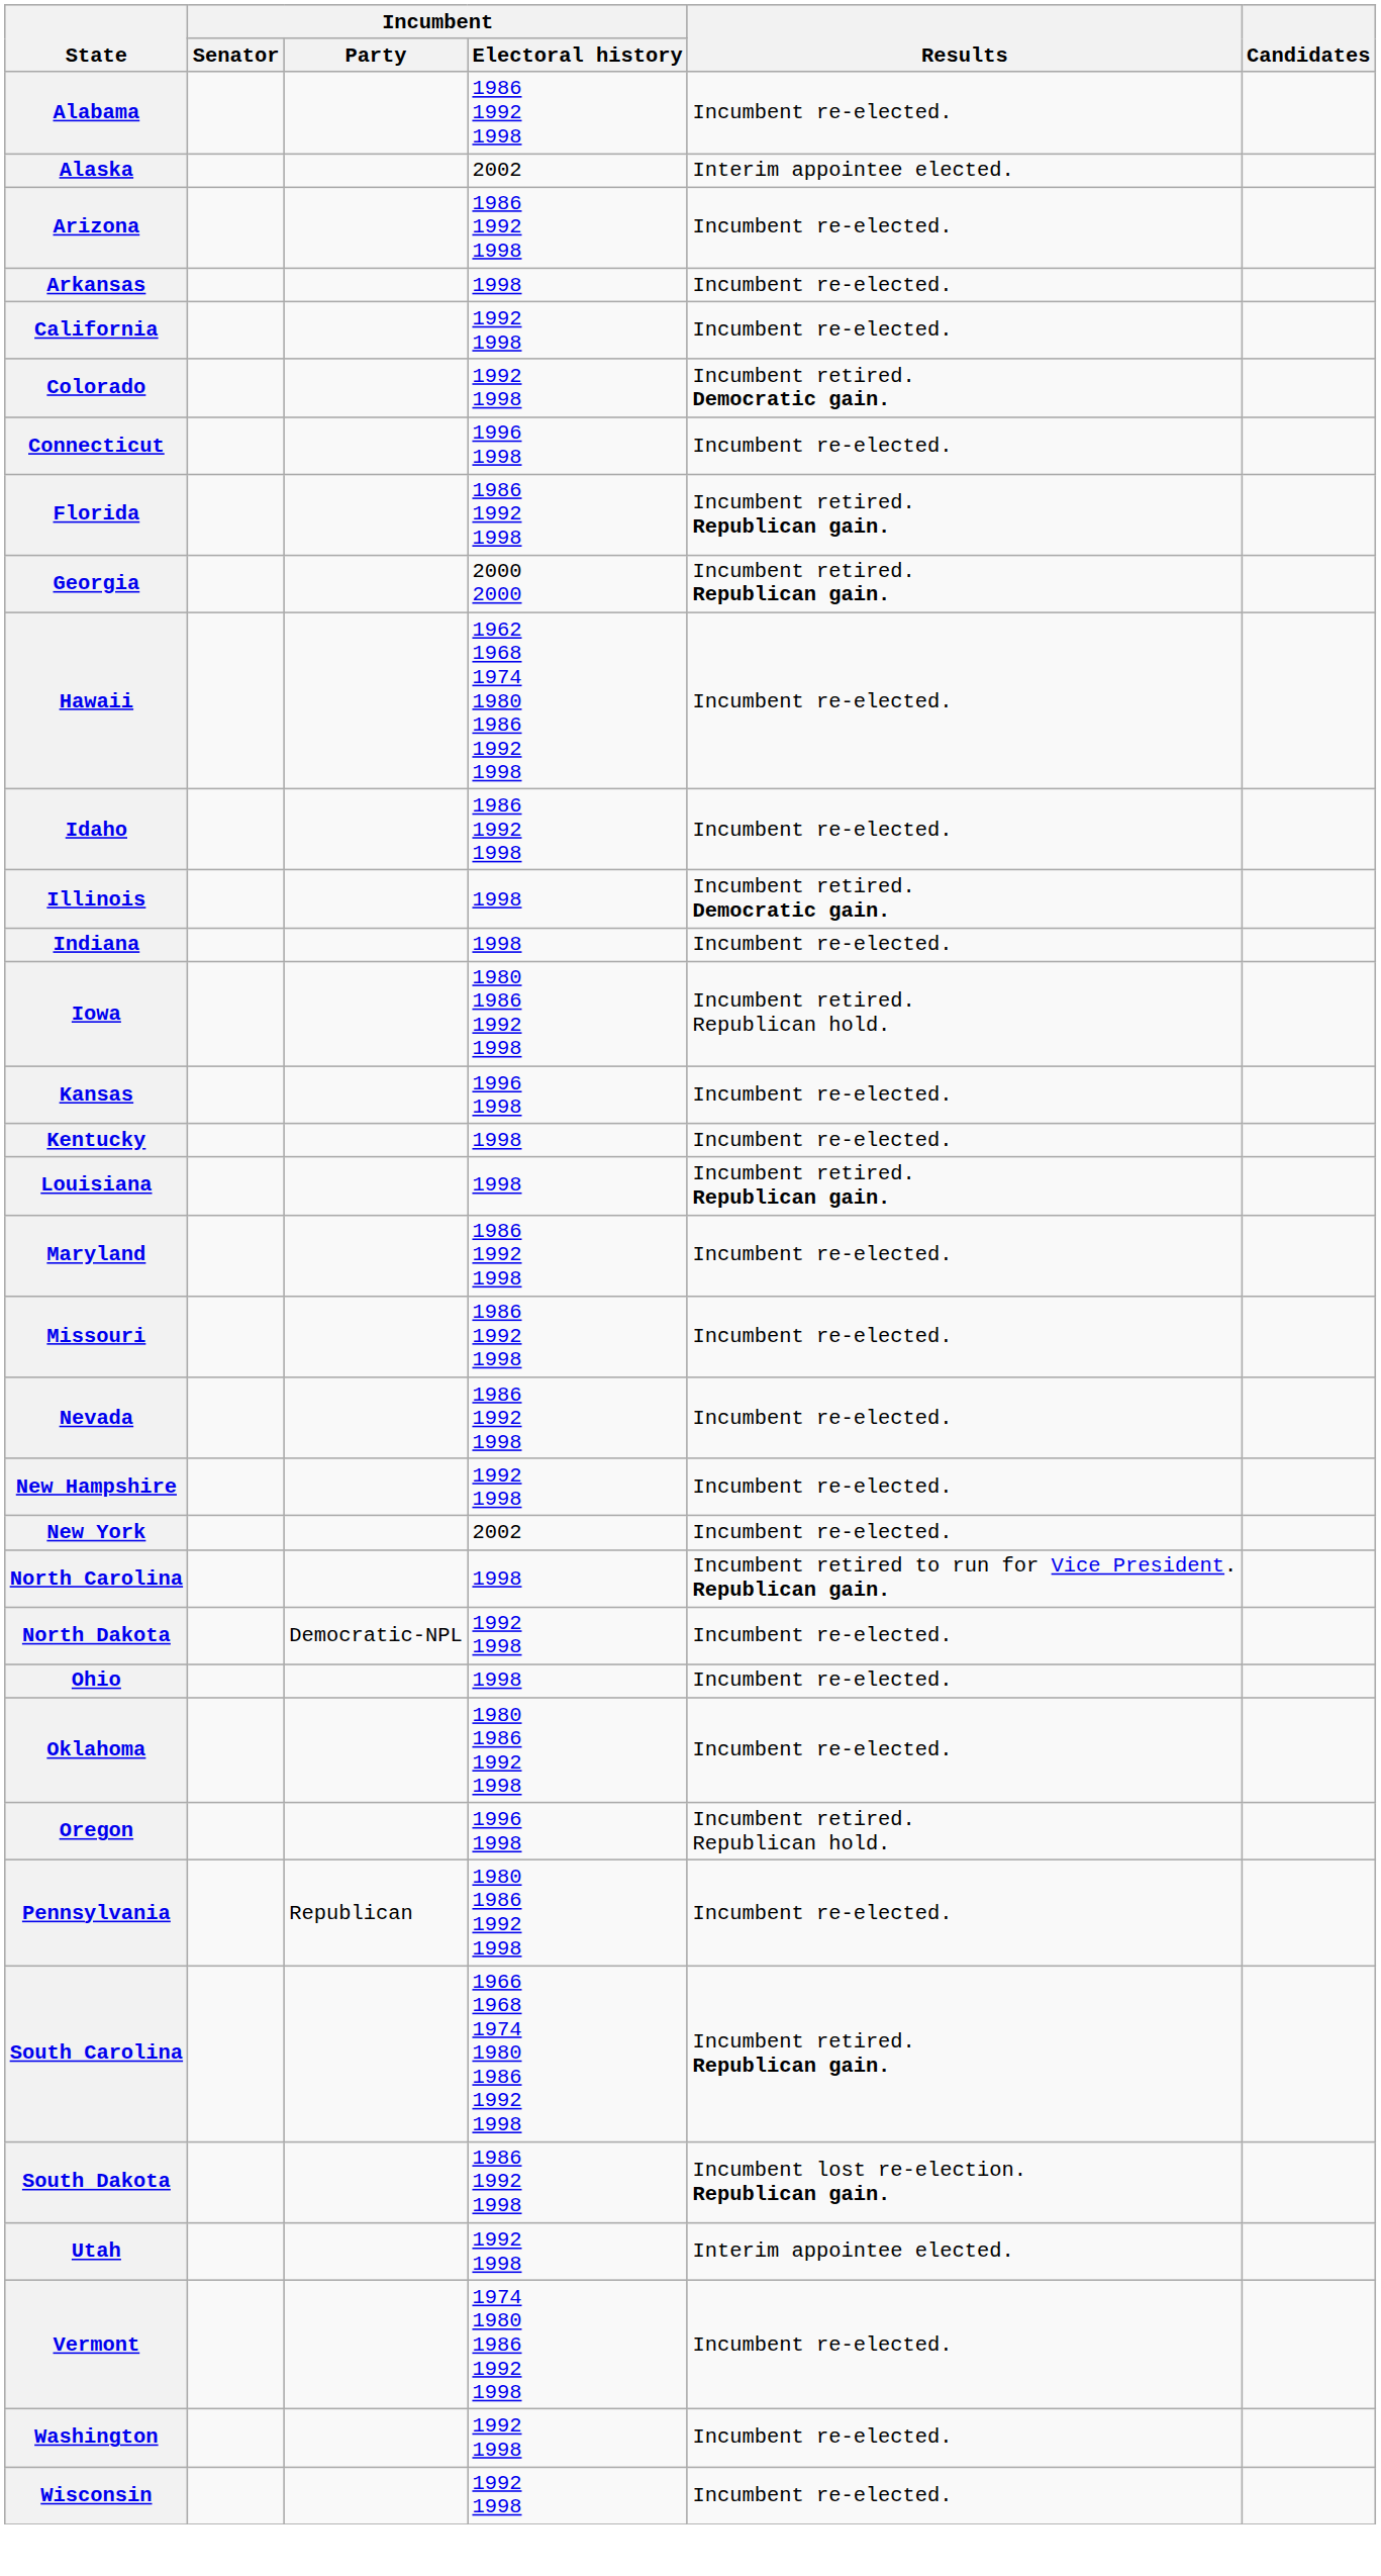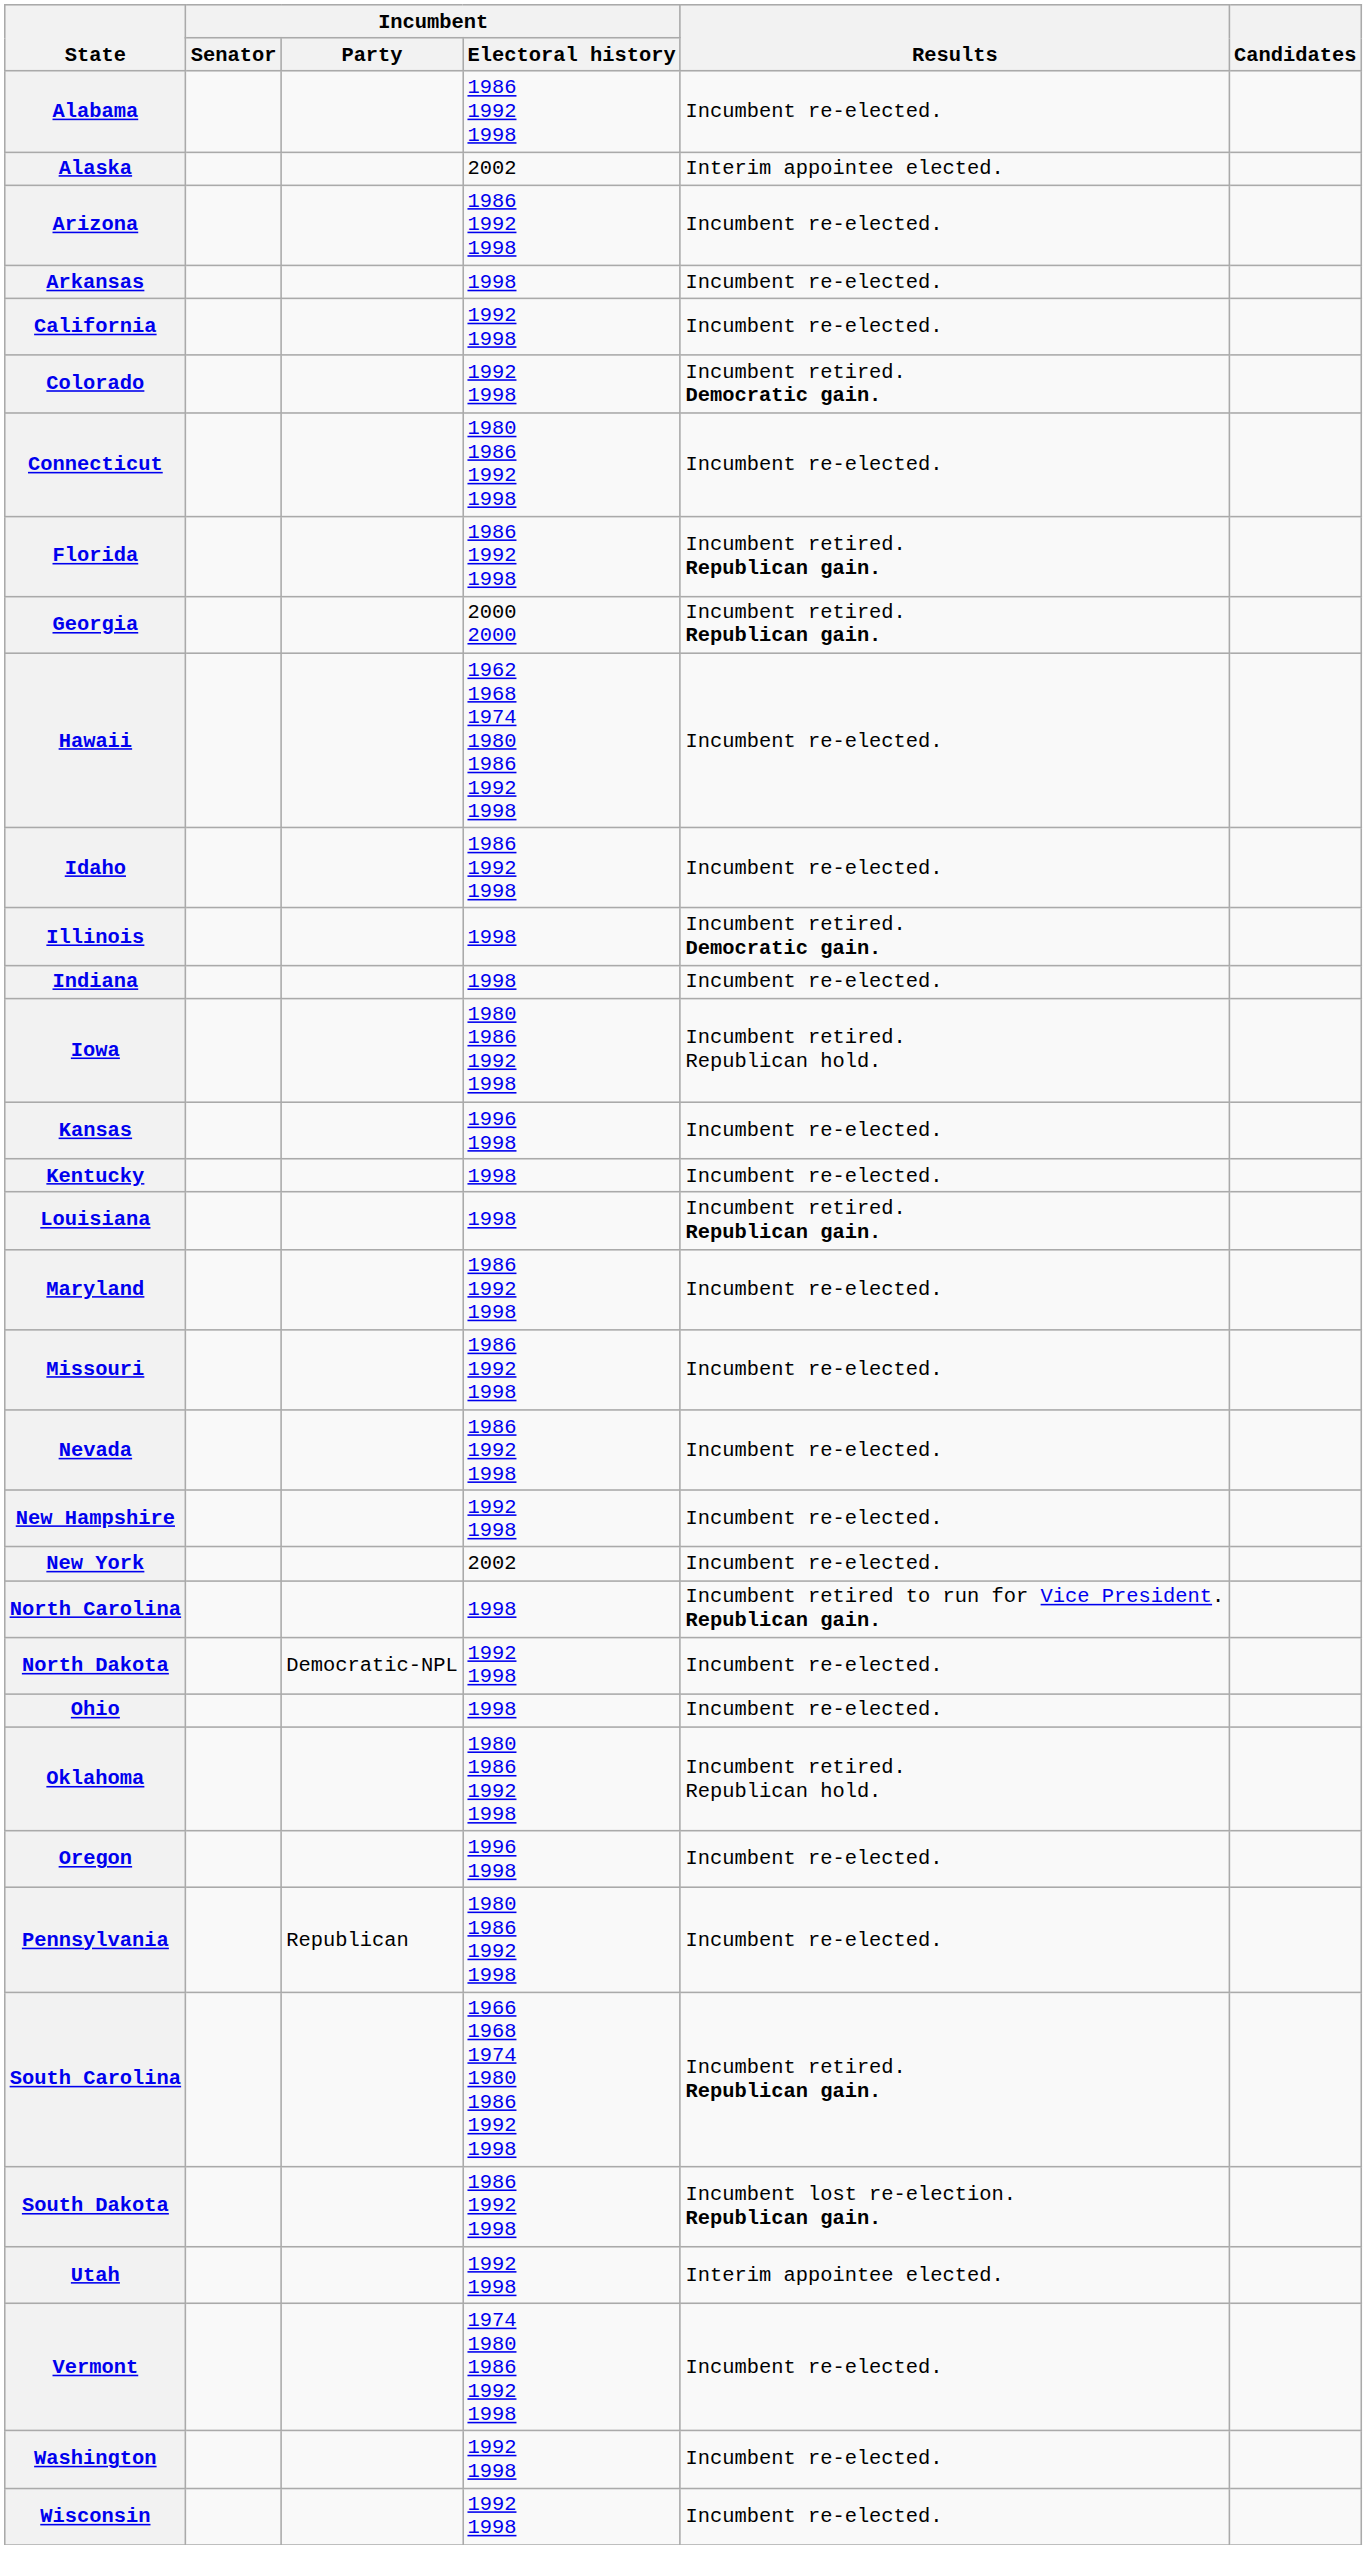 <table class="wikitable sortable">
 <tr valign=bottom>
 <th rowspan=2>State</th>
 <th colspan=3>Incumbent</th>
 <th rowspan=2>Results</th>
 <th rowspan=2>Candidates</th>
 </tr>
 <tr>
 <th>Senator</th>
 <th>Party</th>
 <th>Electoral history</th>
 </tr>
 <tr>
 <th><a href='#'>Alabama</a></th>
 <td></td>
 <td></td>
 <td data-sort-value="1986"><a href='#'>1986</a><br><a href='#'>1992</a><br><a href='#'>1998</a></td>
 <td>Incumbent re-elected.</td>
 <td nowrap></td>
 </tr>
 <tr>
 <th><a href='#'>Alaska</a></th>
 <td></td>
 <td></td>
 <td data-sort-value="2002">2002 </td>
 <td>Interim appointee elected.</td>
 <td nowrap></td>
 </tr>
 <tr>
 <th><a href='#'>Arizona</a></th>
 <td></td>
 <td></td>
 <td data-sort-value="1986"><a href='#'>1986</a><br><a href='#'>1992</a><br><a href='#'>1998</a></td>
 <td>Incumbent re-elected.</td>
 <td nowrap></td>
 </tr>
 <tr>
 <th><a href='#'>Arkansas</a></th>
 <td></td>
 <td></td>
 <td data-sort-value="1998"><a href='#'>1998</a></td>
 <td>Incumbent re-elected.</td>
 <td nowrap></td>
 </tr>
 <tr>
 <th><a href='#'>California</a></th>
 <td></td>
 <td></td>
 <td data-sort-value="1992"><a href='#'>1992</a><br><a href='#'>1998</a></td>
 <td>Incumbent re-elected.</td>
 <td nowrap></td>
 </tr>
 <tr>
 <th><a href='#'>Colorado</a></th>
 <td></td>
 <td></td>
 <td data-sort-value="1992"><a href='#'>1992</a><br><a href='#'>1998</a></td>
 <td>Incumbent retired.<br><strong>Democratic gain.</strong></td>
 <td nowrap></td>
 </tr>
 <tr>
 <th><a href='#'>Connecticut</a></th>
 <td></td>
 <td></td>
-<td data-sort-value="1996"><a href='#'>1996 </a><br><a href='#'>1998</a></td>
+<td data-sort-value="1980"><a href='#'>1980</a><br><a href='#'>1986</a><br><a href='#'>1992</a><br><a href='#'>1998</a></td>
 <td>Incumbent re-elected.</td>
 <td nowrap></td>
 </tr>
 <tr>
 <th><a href='#'>Florida</a></th>
 <td></td>
 <td></td>
 <td data-sort-value="1986"><a href='#'>1986</a><br><a href='#'>1992</a><br><a href='#'>1998</a></td>
 <td>Incumbent retired.<br><strong>Republican gain.</strong></td>
 <td nowrap></td>
 </tr>
 <tr>
 <th><a href='#'>Georgia</a></th>
 <td></td>
 <td></td>
 <td data-sort-value="2000">2000 <br><a href='#'>2000 </a></td>
 <td>Incumbent retired.<br><strong>Republican gain.</strong></td>
 <td nowrap></td>
 </tr>
 <tr>
 <th><a href='#'>Hawaii</a></th>
 <td></td>
 <td></td>
 <td data-sort-value="1962"><a href='#'>1962</a><br><a href='#'>1968</a><br><a href='#'>1974</a><br><a href='#'>1980</a><br><a href='#'>1986</a><br><a href='#'>1992</a><br><a href='#'>1998</a></td>
 <td>Incumbent re-elected.</td>
 <td nowrap></td>
 </tr>
 <tr>
 <th><a href='#'>Idaho</a></th>
 <td></td>
 <td></td>
 <td data-sort-value="1986"><a href='#'>1986</a><br><a href='#'>1992</a><br><a href='#'>1998</a></td>
 <td>Incumbent re-elected.</td>
 <td nowrap></td>
 </tr>
 <tr>
 <th><a href='#'>Illinois</a></th>
 <td></td>
 <td></td>
 <td data-sort-value="1998"><a href='#'>1998</a></td>
 <td>Incumbent retired.<br><strong>Democratic gain.</strong></td>
 <td nowrap></td>
 </tr>
 <tr>
 <th><a href='#'>Indiana</a></th>
 <td></td>
 <td></td>
 <td data-sort-value="1998"><a href='#'>1998</a></td>
 <td>Incumbent re-elected.</td>
 <td nowrap></td>
 </tr>
 <tr>
 <th><a href='#'>Iowa</a></th>
 <td></td>
 <td></td>
 <td data-sort-value="1980"><a href='#'>1980</a><br><a href='#'>1986</a><br><a href='#'>1992</a><br><a href='#'>1998</a></td>
 <td>Incumbent retired.<br>Republican hold.</td>
 <td nowrap></td>
 </tr>
 <tr>
 <th><a href='#'>Kansas</a></th>
 <td></td>
 <td></td>
 <td data-sort-value="1996"><a href='#'>1996</a> <br><a href='#'>1998</a></td>
 <td>Incumbent re-elected.</td>
 <td nowrap></td>
 </tr>
 <tr>
 <th><a href='#'>Kentucky</a></th>
 <td></td>
 <td></td>
 <td data-sort-value="1998"><a href='#'>1998</a></td>
 <td>Incumbent re-elected.</td>
 <td nowrap></td>
 </tr>
 <tr>
 <th><a href='#'>Louisiana</a></th>
 <td></td>
 <td></td>
 <td data-sort-value="1998"><a href='#'>1998</a></td>
 <td>Incumbent retired.<br><strong>Republican gain.</strong></td>
 <td nowrap></td>
 </tr>
 <tr>
 <th><a href='#'>Maryland</a></th>
 <td></td>
 <td></td>
 <td data-sort-value="1986"><a href='#'>1986</a><br><a href='#'>1992</a><br><a href='#'>1998</a></td>
 <td>Incumbent re-elected.</td>
 <td nowrap></td>
 </tr>
 <tr>
 <th><a href='#'>Missouri</a></th>
 <td></td>
 <td></td>
 <td data-sort-value="1986"><a href='#'>1986</a><br><a href='#'>1992</a><br><a href='#'>1998</a></td>
 <td>Incumbent re-elected.</td>
 <td nowrap></td>
 </tr>
 <tr>
 <th><a href='#'>Nevada</a></th>
 <td></td>
 <td></td>
 <td data-sort-value="1986"><a href='#'>1986</a><br><a href='#'>1992</a><br><a href='#'>1998</a></td>
 <td>Incumbent re-elected.</td>
 <td nowrap></td>
 </tr>
 <tr>
 <th><a href='#'>New Hampshire</a></th>
 <td></td>
 <td></td>
 <td data-sort-value="1992"><a href='#'>1992</a><br><a href='#'>1998</a></td>
 <td>Incumbent re-elected.</td>
 <td nowrap></td>
 </tr>
 <tr>
 <th><a href='#'>New York</a></th>
 <td></td>
 <td></td>
 <td data-sort-value="2002">2002 </td>
 <td>Incumbent re-elected.</td>
 <td nowrap></td>
 </tr>
 <tr>
 <th><a href='#'>North Carolina</a></th>
 <td></td>
 <td></td>
 <td data-sort-value="1998"><a href='#'>1998</a></td>
 <td>Incumbent retired to run for <a href='#'>Vice President</a>.<br><strong>Republican gain.</strong></td>
 <td nowrap></td>
 </tr>
 <tr>
 <th><a href='#'>North Dakota</a></th>
 <td></td>
 <td>Democratic-NPL</td>
 <td data-sort-value="1992"><a href='#'>1992</a><br><a href='#'>1998</a></td>
 <td>Incumbent re-elected.</td>
 <td nowrap></td>
 </tr>
 <tr>
 <th><a href='#'>Ohio</a></th>
 <td></td>
 <td></td>
 <td data-sort-value="1998"><a href='#'>1998</a></td>
 <td>Incumbent re-elected.</td>
 <td nowrap></td>
 </tr>
 <tr>
 <th><a href='#'>Oklahoma</a></th>
 <td></td>
 <td></td>
 <td data-sort-value="1980"><a href='#'>1980</a><br><a href='#'>1986</a><br><a href='#'>1992</a><br><a href='#'>1998</a></td>
-<td>Incumbent re-elected.</td>
+<td>Incumbent retired.<br>Republican hold.</td>
 <td nowrap></td>
 </tr>
 <tr>
 <th><a href='#'>Oregon</a></th>
 <td></td>
 <td></td>
 <td data-sort-value="1996"><a href='#'>1996 </a><br><a href='#'>1998</a></td>
-<td>Incumbent retired.<br>Republican hold.</td>
+<td>Incumbent re-elected.</td>
 <td nowrap></td>
 </tr>
 <tr>
 <th><a href='#'>Pennsylvania</a></th>
 <td></td>
 <td>Republican</td>
 <td data-sort-value="1980"><a href='#'>1980</a><br><a href='#'>1986</a><br><a href='#'>1992</a><br><a href='#'>1998</a></td>
 <td>Incumbent re-elected.</td>
 <td nowrap></td>
 </tr>
 <tr>
 <th><a href='#'>South Carolina</a></th>
 <td></td>
 <td></td>
 <td data-sort-value="1966"><a href='#'>1966 </a><br><a href='#'>1968</a><br><a href='#'>1974</a><br><a href='#'>1980</a><br><a href='#'>1986</a><br><a href='#'>1992</a><br><a href='#'>1998</a></td>
 <td>Incumbent retired.<br><strong>Republican gain.</strong></td>
 <td nowrap></td>
 </tr>
 <tr>
 <th><a href='#'>South Dakota</a></th>
 <td></td>
 <td></td>
 <td data-sort-value="1986"><a href='#'>1986</a><br><a href='#'>1992</a><br><a href='#'>1998</a></td>
 <td>Incumbent lost re-election.<br><strong>Republican gain.</strong></td>
 <td nowrap></td>
 </tr>
 <tr>
 <th><a href='#'>Utah</a></th>
 <td></td>
 <td></td>
 <td data-sort-value="1992"><a href='#'>1992</a><br><a href='#'>1998</a></td>
 <td>Interim appointee elected.</td>
 <td nowrap></td>
 </tr>
 <tr>
 <th><a href='#'>Vermont</a></th>
 <td></td>
 <td></td>
 <td data-sort-value="1974"><a href='#'>1974</a><br><a href='#'>1980</a><br><a href='#'>1986</a><br><a href='#'>1992</a><br><a href='#'>1998</a></td>
 <td>Incumbent re-elected.</td>
 <td nowrap></td>
 </tr>
 <tr>
 <th><a href='#'>Washington</a></th>
 <td></td>
 <td></td>
 <td data-sort-value="1992"><a href='#'>1992</a><br><a href='#'>1998</a></td>
 <td>Incumbent re-elected.</td>
 <td nowrap></td>
 </tr>
 <tr>
 <th><a href='#'>Wisconsin</a></th>
 <td></td>
 <td></td>
 <td data-sort-value="1992"><a href='#'>1992</a><br><a href='#'>1998</a></td>
 <td>Incumbent re-elected.</td>
 <td nowrap></td>
 </tr>
 </table>
